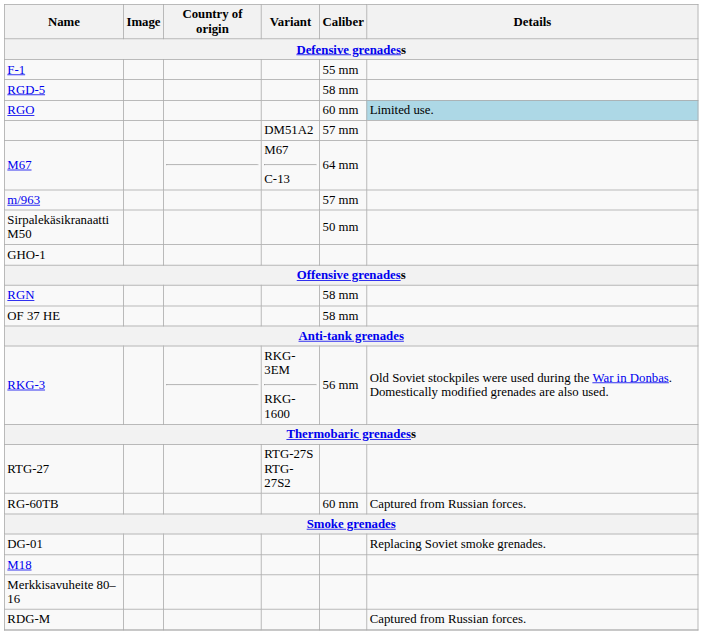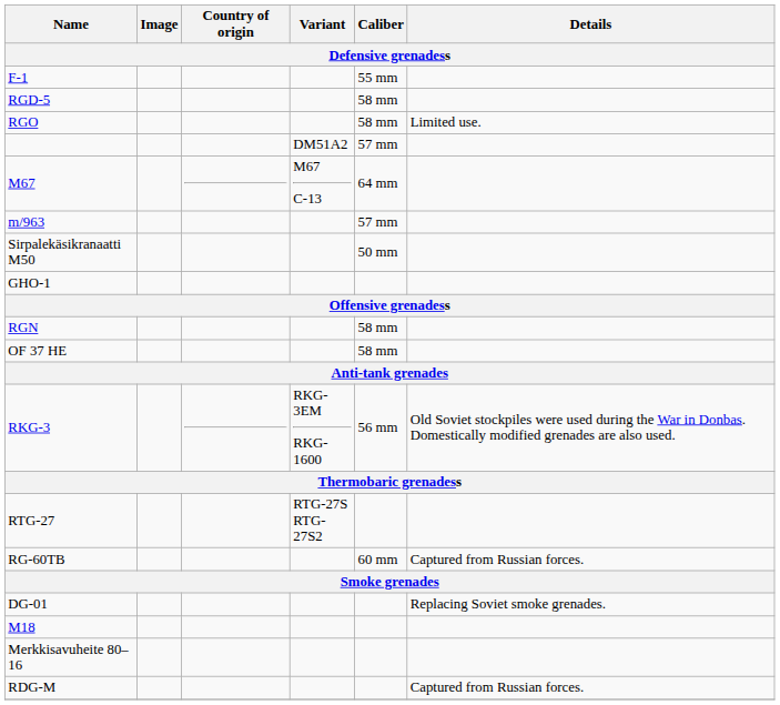 <table class="wikitable">
 <tr>
 <th>Name</th>
 <th>Image</th>
 <th style="width:115px;">Country of origin</th>
 <th>Variant</th>
 <th>Caliber</th>
 <th style="min-width:13em">Details</th>
 </tr>
 <tr>
 <th colspan="6"><a href='#'>Defensive grenades</a>s</th>
 </tr>
 <tr>
 <td><a href='#'>F-1</a></td>
 <td></td>
 <td></td>
 <td></td>
 <td>55 mm</td>
 <td></td>
 </tr>
 <tr>
 <td><a href='#'>RGD-5</a></td>
 <td></td>
 <td> <br> </td>
 <td></td>
 <td>58 mm</td>
 <td></td>
 </tr>
 <tr>
 <td><a href='#'>RGO</a></td>
 <td></td>
 <td></td>
 <td></td>
-<td>60 mm</td>
-<td style="background: lightblue;">Limited use.</td>
+<td>58 mm</td>
+<td>Limited use.</td>
 </tr>
 <tr>
 <td></td>
 <td></td>
 <td></td>
 <td>DM51A2</td>
 <td>57 mm</td>
 <td></td>
 </tr>
 <tr>
 <td><a href='#'>M67</a></td>
 <td></td>
 <td><hr></td>
 <td>M67<hr>C-13</td>
 <td>64 mm</td>
 <td></td>
 </tr>
 <tr>
 <td><a href='#'>m/963</a></td>
 <td></td>
 <td></td>
 <td></td>
 <td>57 mm</td>
 <td></td>
 </tr>
 <tr>
 <td>Sirpalekäsikranaatti M50</td>
 <td></td>
 <td></td>
 <td></td>
 <td>50 mm</td>
 <td></td>
 </tr>
 <tr>
 <td>GHO-1</td>
 <td></td>
 <td></td>
 <td></td>
 <td></td>
 <td></td>
 </tr>
 <tr>
 <th colspan="6"><a href='#'>Offensive grenades</a>s</th>
 </tr>
 <tr>
 <td><a href='#'>RGN</a></td>
 <td></td>
 <td></td>
 <td></td>
 <td>58 mm</td>
 <td></td>
 </tr>
 <tr>
 <td>OF 37 HE</td>
 <td></td>
 <td></td>
 <td></td>
 <td>58 mm</td>
 <td></td>
 </tr>
 <tr>
 <th colspan="6"><a href='#'>Anti-tank grenades</a></th>
 </tr>
 <tr>
 <td><a href='#'>RKG-3</a></td>
 <td></td>
 <td><hr></td>
 <td>RKG-3EM<hr>RKG-1600</td>
 <td>56 mm</td>
 <td>Old Soviet stockpiles were used during the <a href='#'>War in Donbas</a>. Domestically modified grenades are also used.</td>
 </tr>
 <tr>
 <th colspan="6"><a href='#'>Thermobaric grenades</a>s</th>
 </tr>
 <tr>
 <td>RTG-27</td>
 <td></td>
 <td></td>
 <td>RTG-27S<br>RTG-27S2</td>
 <td></td>
 <td></td>
 </tr>
 <tr>
 <td>RG-60TB</td>
 <td></td>
 <td></td>
 <td></td>
 <td>60 mm</td>
 <td>Captured from Russian forces.</td>
 </tr>
 <tr>
 <th colspan="6"><a href='#'>Smoke grenades</a></th>
 </tr>
 <tr>
 <td>DG-01</td>
 <td></td>
 <td></td>
 <td></td>
 <td></td>
 <td>Replacing Soviet smoke grenades.</td>
 </tr>
 <tr>
 <td><a href='#'>M18</a></td>
 <td></td>
 <td></td>
 <td></td>
 <td></td>
 <td></td>
 </tr>
 <tr>
 <td>Merkkisavuheite 80–16</td>
 <td></td>
 <td></td>
 <td></td>
 <td></td>
 <td></td>
 </tr>
 <tr>
 <td>RDG-M</td>
 <td></td>
 <td></td>
 <td></td>
 <td></td>
 <td>Captured from Russian forces.</td>
 </tr>
 <tr>
 </tr>
 </table>
